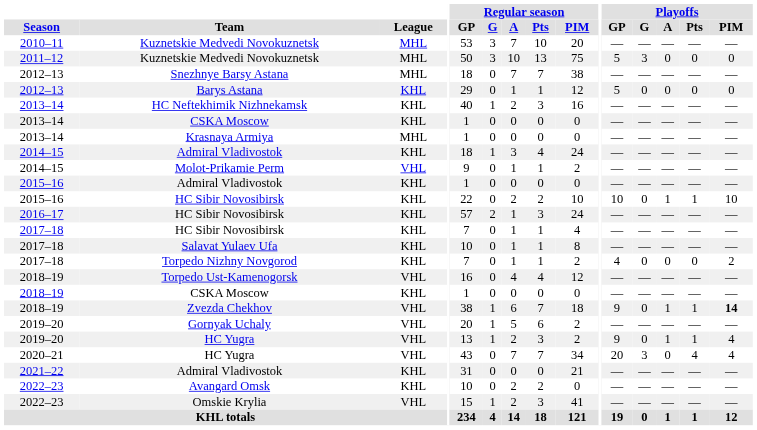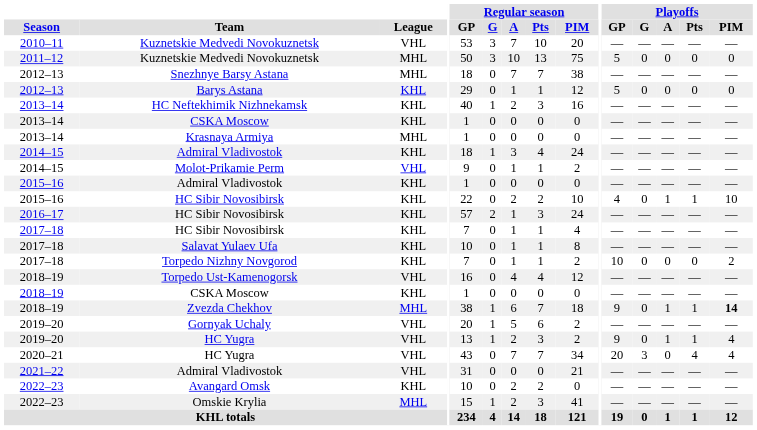 <table border="0" cellpadding="1" cellspacing="0" style="text-align:center; width:60em">
 <tr bgcolor="#e0e0e0">
 <th colspan="3" bgcolor="#ffffff"></th>
 <th rowspan="99" bgcolor="#ffffff"></th>
 <th colspan="5"><a href='#'>Regular season</a></th>
 <th rowspan="99" bgcolor="#ffffff"></th>
 <th colspan="5"><a href='#'>Playoffs</a></th>
 </tr>
 <tr bgcolor="#e0e0e0">
 <th><a href='#'>Season</a></th>
 <th>Team</th>
 <th>League</th>
 <th>GP</th>
 <th><a href='#'>G</a></th>
 <th><a href='#'>A</a></th>
 <th><a href='#'>Pts</a></th>
 <th><a href='#'>PIM</a></th>
 <th>GP</th>
 <th>G</th>
 <th>A</th>
 <th>Pts</th>
 <th>PIM</th>
 </tr>
 <tr>
 <td><a href='#'>2010–11</a></td>
 <td><a href='#'>Kuznetskie Medvedi Novokuznetsk</a></td>
-<td><a href='#'>MHL</a></td>
+<td>VHL</td>
 <td>53</td>
 <td>3</td>
 <td>7</td>
 <td>10</td>
 <td>20</td>
 <td>—</td>
 <td>—</td>
 <td>—</td>
 <td>—</td>
 <td>—</td>
 </tr>
 <tr bgcolor="#f0f0f0">
 <td><a href='#'>2011–12</a></td>
 <td>Kuznetskie Medvedi Novokuznetsk</td>
 <td>MHL</td>
 <td>50</td>
 <td>3</td>
 <td>10</td>
 <td>13</td>
 <td>75</td>
 <td>5</td>
-<td>3</td>
+<td>0</td>
 <td>0</td>
 <td>0</td>
 <td>0</td>
 </tr>
 <tr>
 <td>2012–13</td>
 <td><a href='#'>Snezhnye Barsy Astana</a></td>
 <td>MHL</td>
 <td>18</td>
 <td>0</td>
 <td>7</td>
 <td>7</td>
 <td>38</td>
 <td>—</td>
 <td>—</td>
 <td>—</td>
 <td>—</td>
 <td>—</td>
 </tr>
 <tr bgcolor="#f0f0f0">
 <td><a href='#'>2012–13</a></td>
 <td><a href='#'>Barys Astana</a></td>
 <td><a href='#'>KHL</a></td>
 <td>29</td>
 <td>0</td>
 <td>1</td>
 <td>1</td>
 <td>12</td>
 <td>5</td>
 <td>0</td>
 <td>0</td>
 <td>0</td>
 <td>0</td>
 </tr>
 <tr>
 <td><a href='#'>2013–14</a></td>
 <td><a href='#'>HC Neftekhimik Nizhnekamsk</a></td>
 <td>KHL</td>
 <td>40</td>
 <td>1</td>
 <td>2</td>
 <td>3</td>
 <td>16</td>
 <td>—</td>
 <td>—</td>
 <td>—</td>
 <td>—</td>
 <td>—</td>
 </tr>
 <tr bgcolor="#f0f0f0">
 <td>2013–14</td>
 <td><a href='#'>CSKA Moscow</a></td>
 <td>KHL</td>
 <td>1</td>
 <td>0</td>
 <td>0</td>
 <td>0</td>
 <td>0</td>
 <td>—</td>
 <td>—</td>
 <td>—</td>
 <td>—</td>
 <td>—</td>
 </tr>
 <tr>
 <td>2013–14</td>
 <td><a href='#'>Krasnaya Armiya</a></td>
 <td>MHL</td>
 <td>1</td>
 <td>0</td>
 <td>0</td>
 <td>0</td>
 <td>0</td>
 <td>—</td>
 <td>—</td>
 <td>—</td>
 <td>—</td>
 <td>—</td>
 </tr>
 <tr bgcolor="#f0f0f0">
 <td><a href='#'>2014–15</a></td>
 <td><a href='#'>Admiral Vladivostok</a></td>
 <td>KHL</td>
 <td>18</td>
 <td>1</td>
 <td>3</td>
 <td>4</td>
 <td>24</td>
 <td>—</td>
 <td>—</td>
 <td>—</td>
 <td>—</td>
 <td>—</td>
 </tr>
 <tr>
 <td>2014–15</td>
 <td><a href='#'>Molot-Prikamie Perm</a></td>
 <td><a href='#'>VHL</a></td>
 <td>9</td>
 <td>0</td>
 <td>1</td>
 <td>1</td>
 <td>2</td>
 <td>—</td>
 <td>—</td>
 <td>—</td>
 <td>—</td>
 <td>—</td>
 </tr>
 <tr bgcolor="#f0f0f0">
 <td><a href='#'>2015–16</a></td>
 <td>Admiral Vladivostok</td>
 <td>KHL</td>
 <td>1</td>
 <td>0</td>
 <td>0</td>
 <td>0</td>
 <td>0</td>
 <td>—</td>
 <td>—</td>
 <td>—</td>
 <td>—</td>
 <td>—</td>
 </tr>
 <tr>
 <td>2015–16</td>
 <td><a href='#'>HC Sibir Novosibirsk</a></td>
 <td>KHL</td>
 <td>22</td>
 <td>0</td>
 <td>2</td>
 <td>2</td>
 <td>10</td>
-<td>10</td>
+<td>4</td>
 <td>0</td>
 <td>1</td>
 <td>1</td>
 <td>10</td>
 </tr>
 <tr bgcolor="#f0f0f0">
 <td><a href='#'>2016–17</a></td>
 <td>HC Sibir Novosibirsk</td>
 <td>KHL</td>
 <td>57</td>
 <td>2</td>
 <td>1</td>
 <td>3</td>
 <td>24</td>
 <td>—</td>
 <td>—</td>
 <td>—</td>
 <td>—</td>
 <td>—</td>
 </tr>
 <tr>
 <td><a href='#'>2017–18</a></td>
 <td>HC Sibir Novosibirsk</td>
 <td>KHL</td>
 <td>7</td>
 <td>0</td>
 <td>1</td>
 <td>1</td>
 <td>4</td>
 <td>—</td>
 <td>—</td>
 <td>—</td>
 <td>—</td>
 <td>—</td>
 </tr>
 <tr bgcolor="#f0f0f0">
 <td>2017–18</td>
 <td><a href='#'>Salavat Yulaev Ufa</a></td>
 <td>KHL</td>
 <td>10</td>
 <td>0</td>
 <td>1</td>
 <td>1</td>
 <td>8</td>
 <td>—</td>
 <td>—</td>
 <td>—</td>
 <td>—</td>
 <td>—</td>
 </tr>
 <tr>
 <td>2017–18</td>
 <td><a href='#'>Torpedo Nizhny Novgorod</a></td>
 <td>KHL</td>
 <td>7</td>
 <td>0</td>
 <td>1</td>
 <td>1</td>
 <td>2</td>
-<td>4</td>
+<td>10</td>
 <td>0</td>
 <td>0</td>
 <td>0</td>
 <td>2</td>
 </tr>
 <tr bgcolor="#f0f0f0">
 <td>2018–19</td>
 <td><a href='#'>Torpedo Ust-Kamenogorsk</a></td>
 <td>VHL</td>
 <td>16</td>
 <td>0</td>
 <td>4</td>
 <td>4</td>
 <td>12</td>
 <td>—</td>
 <td>—</td>
 <td>—</td>
 <td>—</td>
 <td>—</td>
 </tr>
 <tr>
 <td><a href='#'>2018–19</a></td>
 <td>CSKA Moscow</td>
 <td>KHL</td>
 <td>1</td>
 <td>0</td>
 <td>0</td>
 <td>0</td>
 <td>0</td>
 <td>—</td>
 <td>—</td>
 <td>—</td>
 <td>—</td>
 <td>—</td>
 </tr>
 <tr bgcolor="#f0f0f0">
 <td>2018–19</td>
 <td><a href='#'>Zvezda Chekhov</a></td>
-<td>VHL</td>
+<td><a href='#'>MHL</a></td>
 <td>38</td>
 <td>1</td>
 <td>6</td>
 <td>7</td>
 <td>18</td>
 <td>9</td>
 <td>0</td>
 <td>1</td>
 <td>1</td>
 <td><strong>14</strong></td>
 </tr>
 <tr>
 <td>2019–20</td>
 <td><a href='#'>Gornyak Uchaly</a></td>
 <td>VHL</td>
 <td>20</td>
 <td>1</td>
 <td>5</td>
 <td>6</td>
 <td>2</td>
 <td>—</td>
 <td>—</td>
 <td>—</td>
 <td>—</td>
 <td>—</td>
 </tr>
 <tr bgcolor="#f0f0f0">
 <td>2019–20</td>
 <td><a href='#'>HC Yugra</a></td>
 <td>VHL</td>
 <td>13</td>
 <td>1</td>
 <td>2</td>
 <td>3</td>
 <td>2</td>
 <td>9</td>
 <td>0</td>
 <td>1</td>
 <td>1</td>
 <td>4</td>
 </tr>
 <tr>
 <td>2020–21</td>
 <td>HC Yugra</td>
 <td>VHL</td>
 <td>43</td>
 <td>0</td>
 <td>7</td>
 <td>7</td>
 <td>34</td>
 <td>20</td>
 <td>3</td>
 <td>0</td>
 <td>4</td>
 <td>4</td>
 </tr>
 <tr bgcolor="#f0f0f0">
 <td><a href='#'>2021–22</a></td>
 <td>Admiral Vladivostok</td>
-<td>KHL</td>
+<td>VHL</td>
 <td>31</td>
 <td>0</td>
 <td>0</td>
 <td>0</td>
 <td>21</td>
 <td>—</td>
 <td>—</td>
 <td>—</td>
 <td>—</td>
 <td>—</td>
 </tr>
 <tr>
 <td><a href='#'>2022–23</a></td>
 <td><a href='#'>Avangard Omsk</a></td>
 <td>KHL</td>
 <td>10</td>
 <td>0</td>
 <td>2</td>
 <td>2</td>
 <td>0</td>
 <td>—</td>
 <td>—</td>
 <td>—</td>
 <td>—</td>
 <td>—</td>
 </tr>
 <tr bgcolor="#f0f0f0">
 <td>2022–23</td>
 <td>Omskie Krylia</td>
-<td>VHL</td>
+<td><a href='#'>MHL</a></td>
 <td>15</td>
 <td>1</td>
 <td>2</td>
 <td>3</td>
 <td>41</td>
 <td>—</td>
 <td>—</td>
 <td>—</td>
 <td>—</td>
 <td>—</td>
 </tr>
 <tr style="background:#e0e0e0;">
 <th colspan="3">KHL totals</th>
 <th>234</th>
 <th>4</th>
 <th>14</th>
 <th>18</th>
 <th>121</th>
 <th>19</th>
 <th>0</th>
 <th>1</th>
 <th>1</th>
 <th>12</th>
 </tr>
 </table>
